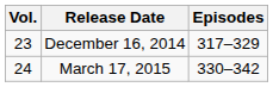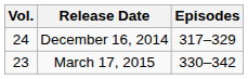 <table class="wikitable" style="text-align:center;">
 <tr>
 <th>Vol.</th>
 <th>Release Date</th>
 <th colspan="2">Episodes</th>
 </tr>
 <tr>
-<td>23</td>
+<td>24</td>
 <td>December 16, 2014</td>
 <td colspan="2">317–329</td>
 </tr>
 <tr>
-<td>24</td>
+<td>23</td>
 <td>March 17, 2015</td>
 <td colspan="2">330–342</td>
 </tr>
 </table>
